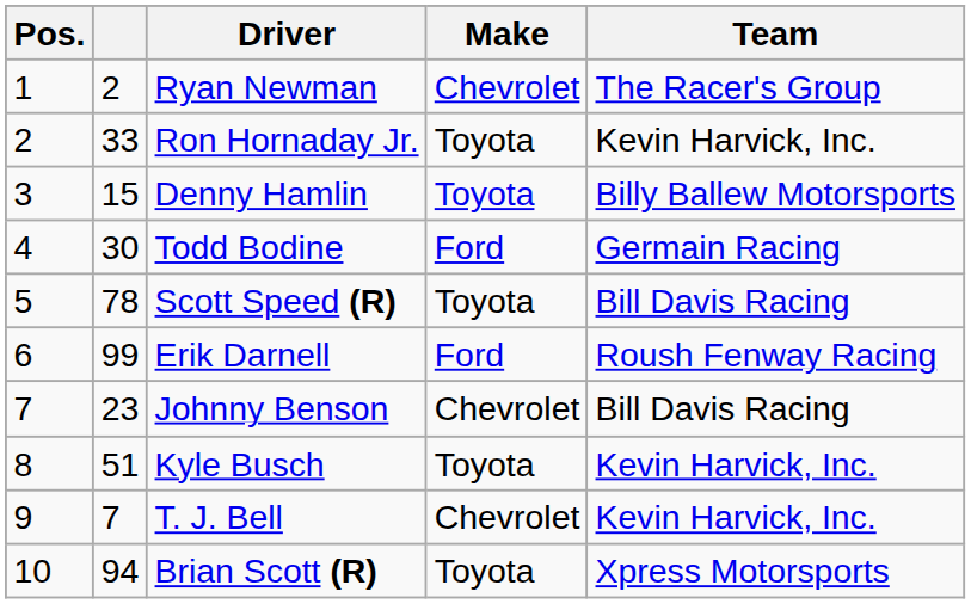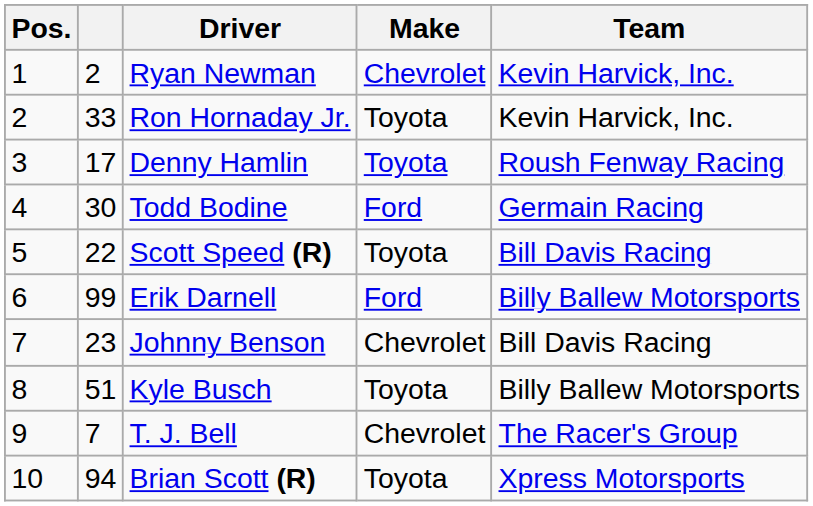 <table class="wikitable" style="font-size: 95%;">
 <tr>
 <th>Pos.</th>
 <th></th>
 <th>Driver</th>
 <th>Make</th>
 <th>Team</th>
 </tr>
 <tr>
 <td>1</td>
 <td>2</td>
 <td><a href='#'>Ryan Newman</a></td>
 <td><a href='#'>Chevrolet</a></td>
-<td><a href='#'>The Racer's Group</a></td>
+<td><a href='#'>Kevin Harvick, Inc.</a></td>
 </tr>
 <tr>
 <td>2</td>
 <td>33</td>
 <td><a href='#'>Ron Hornaday Jr.</a></td>
 <td>Toyota</td>
 <td>Kevin Harvick, Inc.</td>
 </tr>
 <tr>
 <td>3</td>
-<td>15</td>
+<td>17</td>
 <td><a href='#'>Denny Hamlin</a></td>
 <td><a href='#'>Toyota</a></td>
-<td><a href='#'>Billy Ballew Motorsports</a></td>
+<td><a href='#'>Roush Fenway Racing</a></td>
 </tr>
 <tr>
 <td>4</td>
 <td>30</td>
 <td><a href='#'>Todd Bodine</a></td>
 <td><a href='#'>Ford</a></td>
 <td><a href='#'>Germain Racing</a></td>
 </tr>
 <tr>
 <td>5</td>
-<td>78</td>
+<td>22</td>
 <td><a href='#'>Scott Speed</a> <strong>(R)</strong></td>
 <td>Toyota</td>
 <td><a href='#'>Bill Davis Racing</a></td>
 </tr>
 <tr>
 <td>6</td>
 <td>99</td>
 <td><a href='#'>Erik Darnell</a></td>
 <td><a href='#'>Ford</a></td>
-<td><a href='#'>Roush Fenway Racing</a></td>
+<td><a href='#'>Billy Ballew Motorsports</a></td>
 </tr>
 <tr>
 <td>7</td>
 <td>23</td>
 <td><a href='#'>Johnny Benson</a></td>
 <td>Chevrolet</td>
 <td>Bill Davis Racing</td>
 </tr>
 <tr>
 <td>8</td>
 <td>51</td>
 <td><a href='#'>Kyle Busch</a></td>
 <td>Toyota</td>
-<td><a href='#'>Kevin Harvick, Inc.</a></td>
+<td>Billy Ballew Motorsports</td>
 </tr>
 <tr>
 <td>9</td>
 <td>7</td>
 <td><a href='#'>T. J. Bell</a></td>
 <td>Chevrolet</td>
-<td><a href='#'>Kevin Harvick, Inc.</a></td>
+<td><a href='#'>The Racer's Group</a></td>
 </tr>
 <tr>
 <td>10</td>
 <td>94</td>
 <td><a href='#'>Brian Scott</a> <strong>(R)</strong></td>
 <td>Toyota</td>
 <td><a href='#'>Xpress Motorsports</a></td>
 </tr>
 </table>
